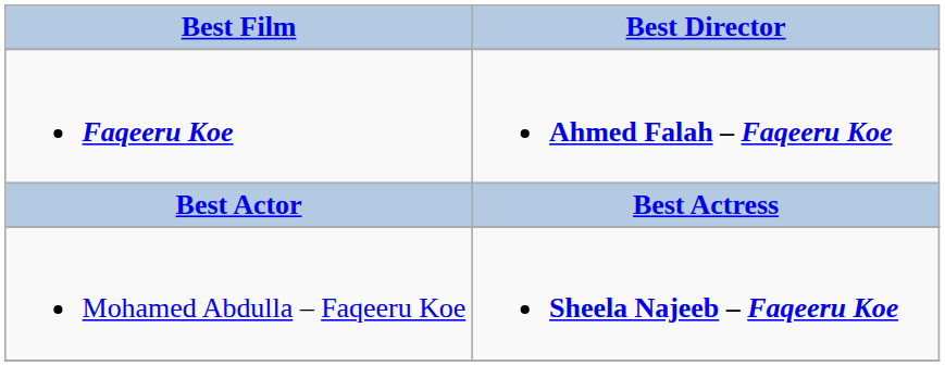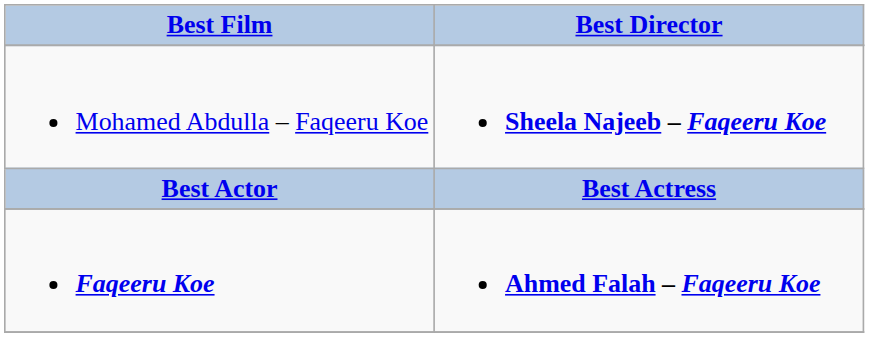 <table class="wikitable">
 <tr>
 <th style="background:#b4cae3; width:50%;"><a href='#'>Best Film</a></th>
 <th style="background:#b4cae3; width:50%;"><a href='#'>Best Director</a></th>
 </tr>
 <tr>
 </tr>
 <tr>
-<td valign="top"><br><ul><li><strong><em><a href='#'>Faqeeru Koe</a></em></strong></li></ul></td>
-<td valign="top"><br><ul><li><strong><a href='#'>Ahmed Falah</a> – <em><a href='#'>Faqeeru Koe</a><strong><em></li></ul></td>
+<td valign="top"><br><ul><li></strong><a href='#'>Mohamed Abdulla</a> – </em><a href='#'>Faqeeru Koe</a></em></strong></li></ul></td>
+<td valign="top"><br><ul><li><strong><a href='#'>Sheela Najeeb</a> – <em><a href='#'>Faqeeru Koe</a><strong><em></li></ul></td>
 </tr>
 <tr>
 <th style="background:#b4cae3; width:50%;"><a href='#'>Best Actor</a></th>
 <th style="background:#b4cae3; width:50%;"><a href='#'>Best Actress</a></th>
 </tr>
 <tr>
 </tr>
 <tr>
-<td valign="top"><br><ul><li></strong><a href='#'>Mohamed Abdulla</a> – </em><a href='#'>Faqeeru Koe</a></em></strong></li></ul></td>
-<td valign="top"><br><ul><li><strong><a href='#'>Sheela Najeeb</a> – <em><a href='#'>Faqeeru Koe</a><strong><em></li></ul></td>
+<td valign="top"><br><ul><li><strong><em><a href='#'>Faqeeru Koe</a></em></strong></li></ul></td>
+<td valign="top"><br><ul><li><strong><a href='#'>Ahmed Falah</a> – <em><a href='#'>Faqeeru Koe</a><strong><em></li></ul></td>
 </tr>
 <tr>
 </tr>
 </table>
